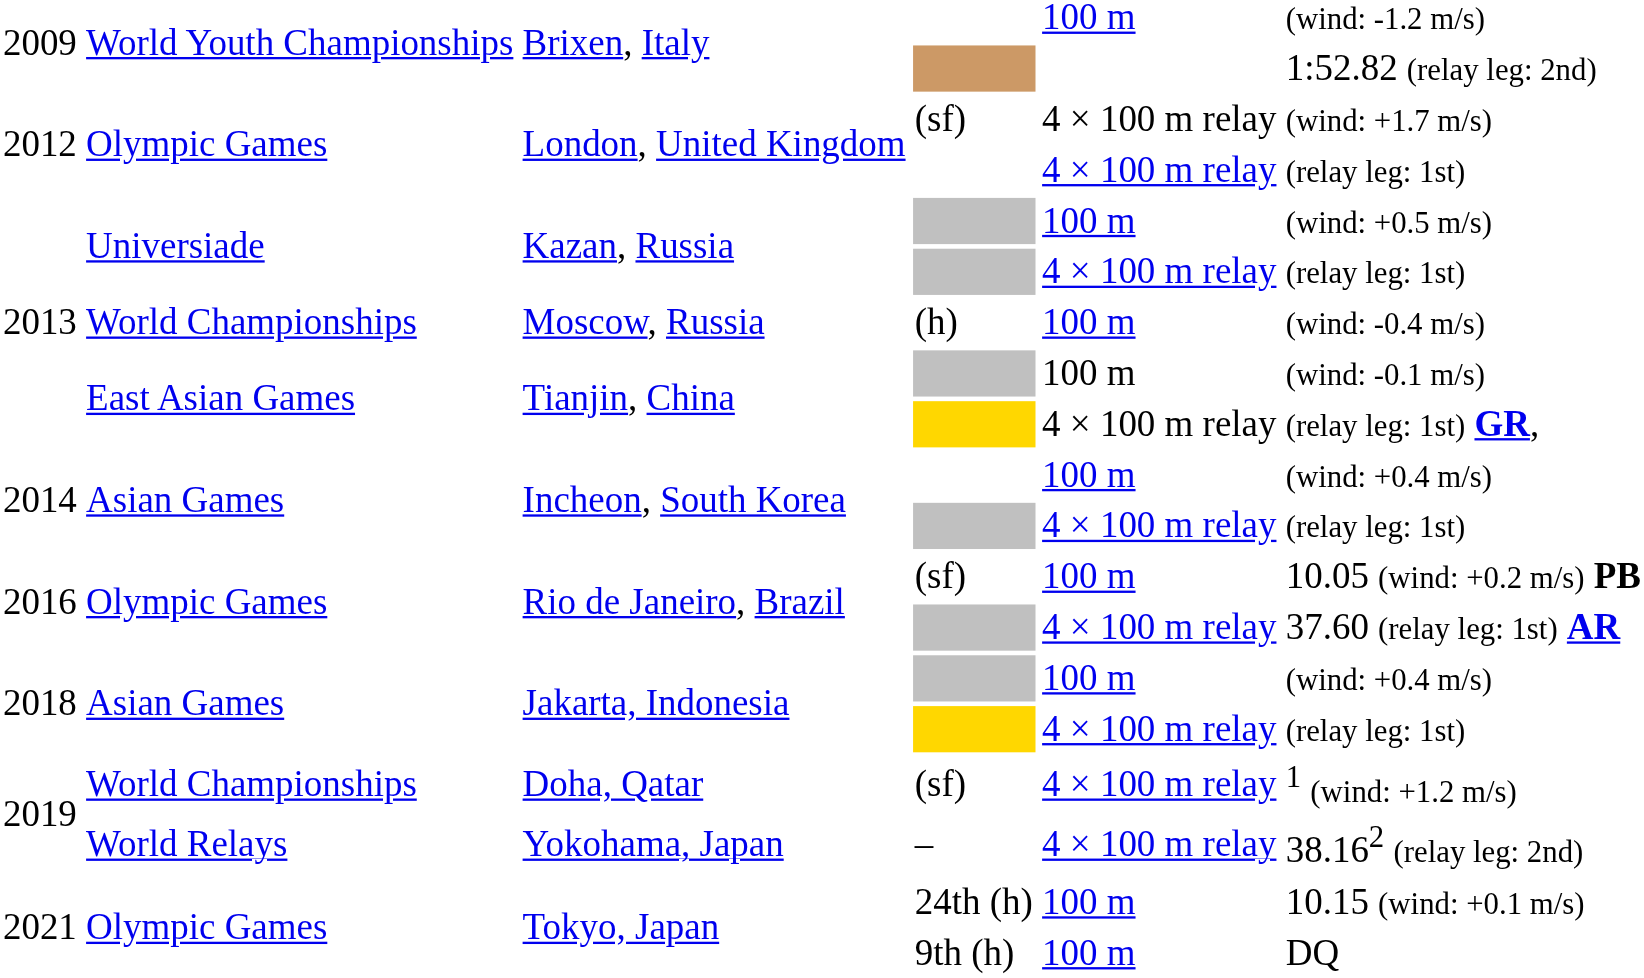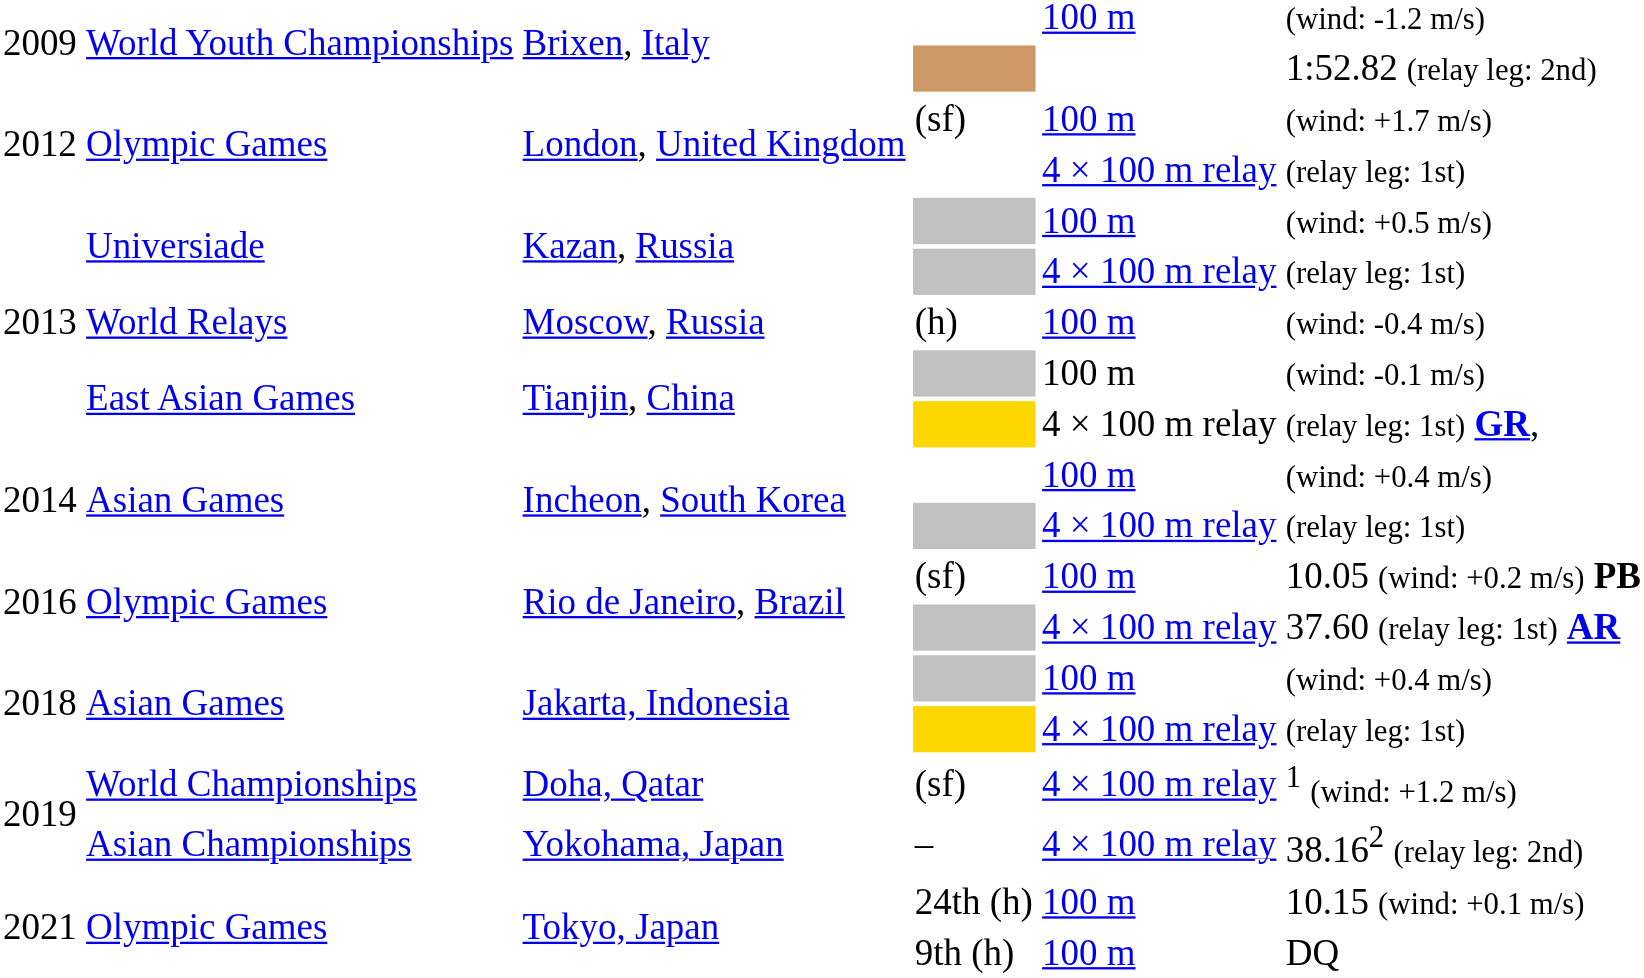 <table>
 <tr>
 <td rowspan=2>2009</td>
 <td rowspan=2><a href='#'>World Youth Championships</a></td>
 <td rowspan=2><a href='#'>Brixen</a>, <a href='#'>Italy</a></td>
 <td></td>
 <td><a href='#'>100 m</a></td>
 <td> <small>(wind: -1.2 m/s)</small></td>
 </tr>
 <tr>
 <td bgcolor=cc9966></td>
 <td></td>
 <td>1:52.82 <small>(relay leg: 2nd)</small></td>
 </tr>
 <tr>
 <td rowspan=2>2012</td>
 <td rowspan=2><a href='#'>Olympic Games</a></td>
 <td rowspan=2><a href='#'>London</a>, <a href='#'>United Kingdom</a></td>
 <td> (sf)</td>
-<td>4 × 100 m relay</td>
+<td><a href='#'>100 m</a></td>
 <td> <small>(wind: +1.7 m/s)</small></td>
 </tr>
 <tr>
 <td></td>
 <td><a href='#'>4 × 100 m relay</a></td>
 <td> <small>(relay leg: 1st)</small></td>
 </tr>
 <tr>
 <td rowspan=5>2013</td>
 <td rowspan=2><a href='#'>Universiade</a></td>
 <td rowspan=2><a href='#'>Kazan</a>, <a href='#'>Russia</a></td>
 <td bgcolor="silver"></td>
 <td><a href='#'>100 m</a></td>
 <td> <small>(wind: +0.5 m/s)</small></td>
 </tr>
 <tr>
 <td bgcolor="silver"></td>
 <td><a href='#'>4 × 100 m relay</a></td>
 <td> <small>(relay leg: 1st)</small></td>
 </tr>
 <tr>
-<td><a href='#'>World Championships</a></td>
+<td><a href='#'>World Relays</a></td>
 <td><a href='#'>Moscow</a>, <a href='#'>Russia</a></td>
 <td> (h)</td>
 <td><a href='#'>100 m</a></td>
 <td> <small>(wind: -0.4 m/s)</small></td>
 </tr>
 <tr>
 <td rowspan=2><a href='#'>East Asian Games</a></td>
 <td rowspan=2><a href='#'>Tianjin</a>, <a href='#'>China</a></td>
 <td bgcolor="silver"></td>
 <td>100 m</td>
 <td> <small>(wind: -0.1 m/s)</small></td>
 </tr>
 <tr>
 <td bgcolor="gold"></td>
 <td>4 × 100 m relay</td>
 <td> <small>(relay leg: 1st)</small> <strong><a href='#'>GR</a></strong>, <strong></strong></td>
 </tr>
 <tr>
 <td rowspan=2>2014</td>
 <td rowspan=2><a href='#'>Asian Games</a></td>
 <td rowspan=2><a href='#'>Incheon</a>, <a href='#'>South Korea</a></td>
 <td></td>
 <td><a href='#'>100 m</a></td>
 <td> <small>(wind: +0.4 m/s)</small></td>
 </tr>
 <tr>
 <td bgcolor="silver"></td>
 <td><a href='#'>4 × 100 m relay</a></td>
 <td> <small>(relay leg: 1st)</small></td>
 </tr>
 <tr>
 <td rowspan=2>2016</td>
 <td rowspan=2><a href='#'>Olympic Games</a></td>
 <td rowspan=2><a href='#'>Rio de Janeiro</a>, <a href='#'>Brazil</a></td>
 <td> (sf)</td>
 <td><a href='#'>100 m</a></td>
 <td>10.05 <small>(wind: +0.2 m/s)</small> <strong>PB</strong></td>
 </tr>
 <tr>
 <td bgcolor="silver"></td>
 <td><a href='#'>4 × 100 m relay</a></td>
 <td>37.60 <small>(relay leg: 1st)</small> <strong><a href='#'>AR</a></strong></td>
 </tr>
 <tr>
 <td rowspan=2>2018</td>
 <td rowspan=2><a href='#'>Asian Games</a></td>
 <td rowspan=2><a href='#'>Jakarta, Indonesia</a></td>
 <td bgcolor="silver"></td>
 <td><a href='#'>100 m</a></td>
 <td> <small>(wind: +0.4 m/s)</small></td>
 </tr>
 <tr>
 <td bgcolor="gold"></td>
 <td><a href='#'>4 × 100 m relay</a></td>
 <td> <small>(relay leg: 1st)</small></td>
 </tr>
 <tr>
 <td rowspan=2>2019</td>
 <td><a href='#'>World Championships</a></td>
 <td><a href='#'>Doha, Qatar</a></td>
 <td> (sf)</td>
 <td><a href='#'>4 × 100 m relay</a></td>
 <td><sup>1</sup> <small>(wind: +1.2 m/s)</small></td>
 </tr>
 <tr>
-<td><a href='#'>World Relays</a></td>
+<td><a href='#'>Asian Championships</a></td>
 <td><a href='#'>Yokohama, Japan</a></td>
 <td>–</td>
 <td><a href='#'>4 × 100 m relay</a></td>
 <td>38.16<sup>2</sup> <small>(relay leg: 2nd)</small></td>
 </tr>
 <tr>
 <td rowspan=2>2021</td>
 <td rowspan=2><a href='#'>Olympic Games</a></td>
 <td rowspan=2><a href='#'>Tokyo, Japan</a></td>
 <td>24th (h)</td>
 <td><a href='#'>100 m</a></td>
 <td>10.15 <small>(wind: +0.1 m/s)</small></td>
 </tr>
 <tr>
 <td>9th (h)</td>
 <td><a href='#'>100 m</a></td>
 <td>DQ</td>
 </tr>
 </table>
